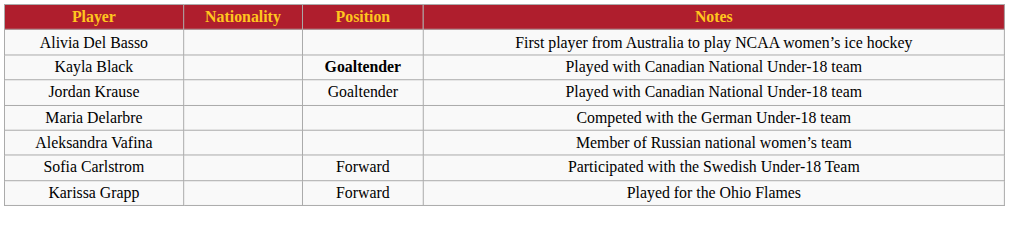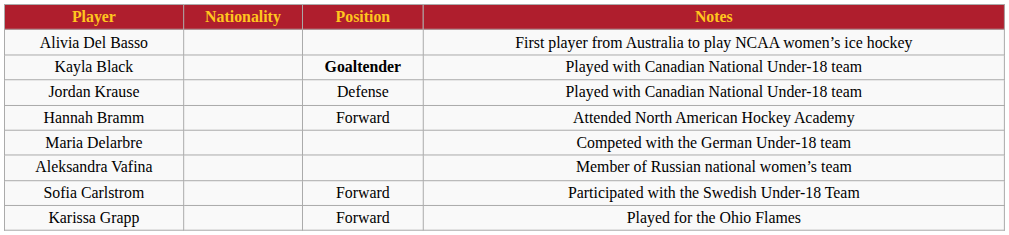 <table class="wikitable" width="80%">
 <tr align="center"  style=" background:#AF1E2D;color:#FFC61E;">
 <td><strong>Player</strong></td>
 <td><strong>Nationality</strong></td>
 <td><strong>Position</strong></td>
 <td><strong>Notes</strong></td>
 </tr>
 <tr align="center" bgcolor="">
 <td>Alivia Del Basso</td>
 <td></td>
 <td></td>
 <td>First player from Australia to play NCAA women’s ice hockey</td>
 </tr>
 <tr align="center" bgcolor="">
 <td>Kayla Black</td>
 <td></td>
 <td><strong>Goaltender</strong></td>
 <td>Played with Canadian National Under-18 team</td>
 </tr>
 <tr align="center" bgcolor="">
 <td>Jordan Krause</td>
 <td></td>
-<td>Goaltender</td>
+<td>Defense</td>
 <td>Played with Canadian National Under-18 team</td>
+</tr>
+<tr align="center" bgcolor="">
+<td>Hannah Bramm</td>
+<td></td>
+<td>Forward</td>
+<td>Attended North American Hockey Academy</td>
 </tr>
 <tr align="center" bgcolor="">
 <td>Maria Delarbre</td>
 <td></td>
 <td></td>
 <td>Competed with the German Under-18 team</td>
 </tr>
 <tr align="center" bgcolor="">
 <td>Aleksandra Vafina</td>
 <td></td>
 <td></td>
 <td>Member of Russian national women’s team</td>
 </tr>
 <tr align="center" bgcolor="">
 <td>Sofia Carlstrom</td>
 <td></td>
 <td>Forward</td>
 <td>Participated with the Swedish Under-18 Team</td>
 </tr>
 <tr align="center" bgcolor="">
 <td>Karissa Grapp</td>
 <td></td>
 <td>Forward</td>
 <td>Played for the Ohio Flames</td>
 </tr>
 </table>
